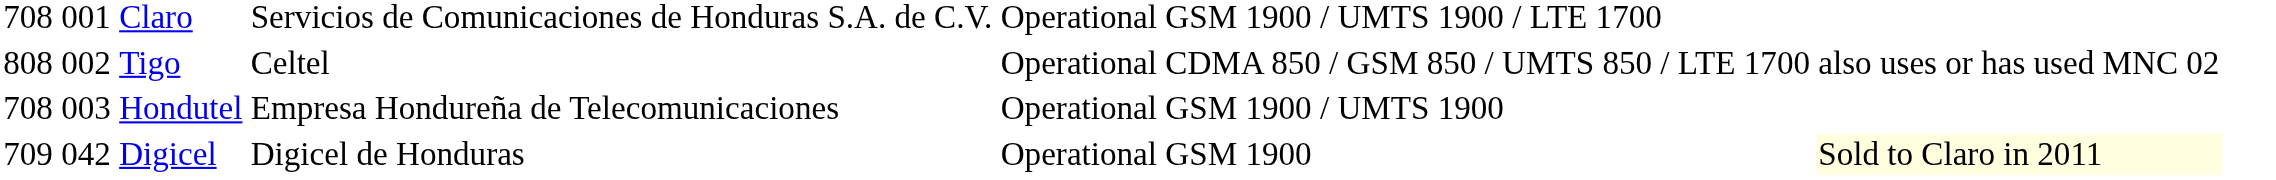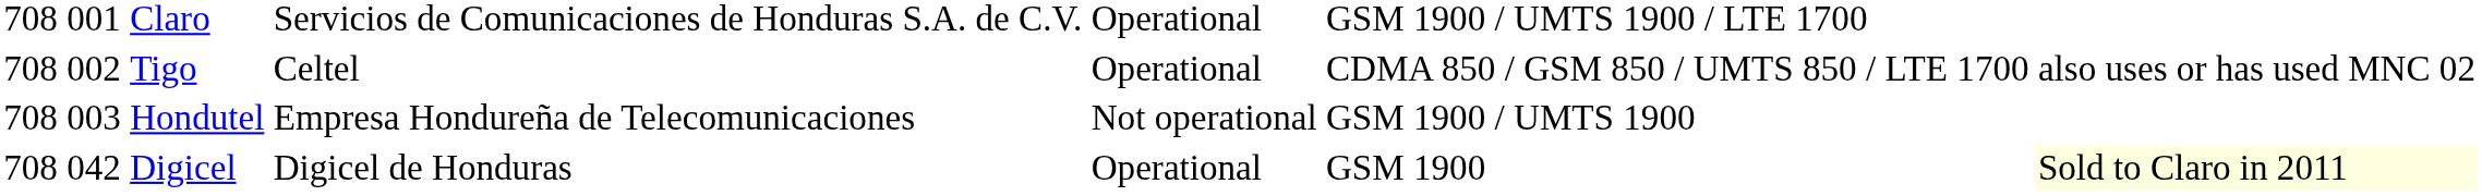 <table>
 <tr>
 <td>708</td>
 <td>001</td>
 <td><a href='#'>Claro</a></td>
 <td>Servicios de Comunicaciones de Honduras S.A. de C.V.</td>
 <td>Operational</td>
 <td>GSM 1900 / UMTS 1900 / LTE 1700</td>
 <td></td>
 </tr>
 <tr>
-<td>808</td>
+<td>708</td>
 <td>002</td>
 <td><a href='#'>Tigo</a></td>
 <td>Celtel</td>
 <td>Operational</td>
 <td>CDMA 850 / GSM 850 / UMTS 850 / LTE 1700</td>
 <td>also uses or has used MNC 02</td>
 </tr>
 <tr>
 <td>708</td>
 <td>003</td>
 <td><a href='#'>Hondutel</a></td>
 <td>Empresa Hondureña de Telecomunicaciones</td>
-<td>Operational</td>
+<td>Not operational</td>
 <td>GSM 1900 / UMTS 1900</td>
 <td></td>
 </tr>
 <tr>
-<td>709</td>
+<td>708</td>
 <td>042</td>
 <td><a href='#'>Digicel</a></td>
 <td>Digicel de Honduras</td>
 <td>Operational</td>
 <td>GSM 1900</td>
 <td style="background: lightyellow;">Sold to Claro in 2011</td>
 </tr>
 </table>
